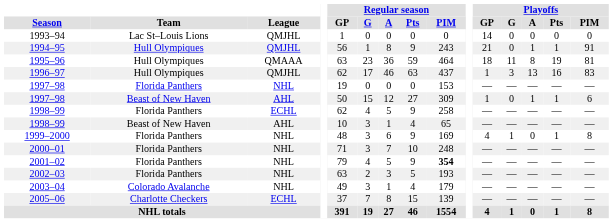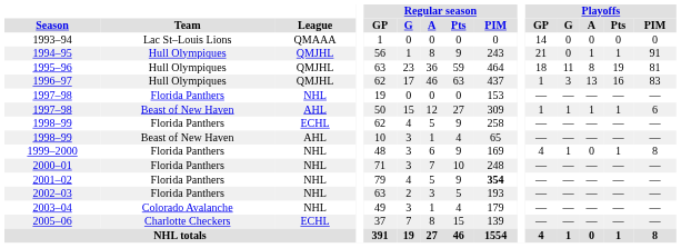 <table border="0" cellpadding="1" cellspacing="0" style="text-align:center; width:60em">
 <tr bgcolor="#e0e0e0">
 <th colspan="3" bgcolor="#ffffff"> </th>
 <th rowspan="99" bgcolor="#ffffff"> </th>
 <th colspan="5"><a href='#'>Regular season</a></th>
 <th rowspan="99" bgcolor="#ffffff"> </th>
 <th colspan="5"><a href='#'>Playoffs</a></th>
 </tr>
 <tr bgcolor="#e0e0e0">
 <th><a href='#'>Season</a></th>
 <th>Team</th>
 <th>League</th>
 <th>GP</th>
 <th><a href='#'>G</a></th>
 <th><a href='#'>A</a></th>
 <th><a href='#'>Pts</a></th>
 <th><a href='#'>PIM</a></th>
 <th>GP</th>
 <th>G</th>
 <th>A</th>
 <th>Pts</th>
 <th>PIM</th>
 </tr>
 <tr>
 <td>1993–94</td>
 <td>Lac St–Louis Lions</td>
-<td>QMJHL</td>
+<td>QMAAA</td>
 <td>1</td>
 <td>0</td>
 <td>0</td>
 <td>0</td>
 <td>0</td>
 <td>14</td>
 <td>0</td>
 <td>0</td>
 <td>0</td>
 <td>0</td>
 </tr>
 <tr bgcolor="#f0f0f0">
 <td><a href='#'>1994–95</a></td>
 <td><a href='#'>Hull Olympiques</a></td>
 <td><a href='#'>QMJHL</a></td>
 <td>56</td>
 <td>1</td>
 <td>8</td>
 <td>9</td>
 <td>243</td>
 <td>21</td>
 <td>0</td>
 <td>1</td>
 <td>1</td>
 <td>91</td>
 </tr>
 <tr>
 <td><a href='#'>1995–96</a></td>
 <td>Hull Olympiques</td>
-<td>QMAAA</td>
+<td>QMJHL</td>
 <td>63</td>
 <td>23</td>
 <td>36</td>
 <td>59</td>
 <td>464</td>
 <td>18</td>
 <td>11</td>
 <td>8</td>
 <td>19</td>
 <td>81</td>
 </tr>
 <tr bgcolor="#f0f0f0">
 <td><a href='#'>1996–97</a></td>
 <td>Hull Olympiques</td>
 <td>QMJHL</td>
 <td>62</td>
 <td>17</td>
 <td>46</td>
 <td>63</td>
 <td>437</td>
 <td>1</td>
 <td>3</td>
 <td>13</td>
 <td>16</td>
 <td>83</td>
 </tr>
 <tr>
 <td><a href='#'>1997–98</a></td>
 <td><a href='#'>Florida Panthers</a></td>
 <td><a href='#'>NHL</a></td>
 <td>19</td>
 <td>0</td>
 <td>0</td>
 <td>0</td>
 <td>153</td>
 <td>—</td>
 <td>—</td>
 <td>—</td>
 <td>—</td>
 <td>—</td>
 </tr>
 <tr bgcolor="#f0f0f0">
 <td><a href='#'>1997–98</a></td>
 <td><a href='#'>Beast of New Haven</a></td>
 <td><a href='#'>AHL</a></td>
 <td>50</td>
 <td>15</td>
 <td>12</td>
 <td>27</td>
 <td>309</td>
 <td>1</td>
-<td>0</td>
+<td>1</td>
 <td>1</td>
 <td>1</td>
 <td>6</td>
 </tr>
 <tr>
 <td><a href='#'>1998–99</a></td>
 <td>Florida Panthers</td>
 <td><a href='#'>ECHL</a></td>
 <td>62</td>
 <td>4</td>
 <td>5</td>
 <td>9</td>
 <td>258</td>
 <td>—</td>
 <td>—</td>
 <td>—</td>
 <td>—</td>
 <td>—</td>
 </tr>
 <tr bgcolor="#f0f0f0">
 <td><a href='#'>1998–99</a></td>
 <td>Beast of New Haven</td>
 <td>AHL</td>
 <td>10</td>
 <td>3</td>
 <td>1</td>
 <td>4</td>
 <td>65</td>
 <td>—</td>
 <td>—</td>
 <td>—</td>
 <td>—</td>
 <td>—</td>
 </tr>
 <tr>
 <td><a href='#'>1999–2000</a></td>
 <td>Florida Panthers</td>
 <td>NHL</td>
 <td>48</td>
 <td>3</td>
 <td>6</td>
 <td>9</td>
 <td>169</td>
 <td>4</td>
 <td>1</td>
 <td>0</td>
 <td>1</td>
 <td>8</td>
 </tr>
 <tr bgcolor="#f0f0f0">
 <td><a href='#'>2000–01</a></td>
 <td>Florida Panthers</td>
 <td>NHL</td>
 <td>71</td>
 <td>3</td>
 <td>7</td>
 <td>10</td>
 <td>248</td>
 <td>—</td>
 <td>—</td>
 <td>—</td>
 <td>—</td>
 <td>—</td>
 </tr>
 <tr>
 <td><a href='#'>2001–02</a></td>
 <td>Florida Panthers</td>
 <td>NHL</td>
 <td>79</td>
 <td>4</td>
 <td>5</td>
 <td>9</td>
 <td><strong>354</strong></td>
 <td>—</td>
 <td>—</td>
 <td>—</td>
 <td>—</td>
 <td>—</td>
 </tr>
 <tr bgcolor="#f0f0f0">
 <td><a href='#'>2002–03</a></td>
 <td>Florida Panthers</td>
 <td>NHL</td>
 <td>63</td>
 <td>2</td>
 <td>3</td>
 <td>5</td>
 <td>193</td>
 <td>—</td>
 <td>—</td>
 <td>—</td>
 <td>—</td>
 <td>—</td>
 </tr>
 <tr>
 <td><a href='#'>2003–04</a></td>
 <td><a href='#'>Colorado Avalanche</a></td>
 <td>NHL</td>
 <td>49</td>
 <td>3</td>
 <td>1</td>
 <td>4</td>
 <td>179</td>
 <td>—</td>
 <td>—</td>
 <td>—</td>
 <td>—</td>
 <td>—</td>
 </tr>
 <tr bgcolor="#f0f0f0">
 <td><a href='#'>2005–06</a></td>
 <td><a href='#'>Charlotte Checkers</a></td>
 <td><a href='#'>ECHL</a></td>
 <td>37</td>
 <td>7</td>
 <td>8</td>
 <td>15</td>
 <td>139</td>
 <td>—</td>
 <td>—</td>
 <td>—</td>
 <td>—</td>
 <td>—</td>
 </tr>
 <tr bgcolor="#e0e0e0">
 <th colspan="3">NHL totals</th>
 <th>391</th>
 <th>19</th>
 <th>27</th>
 <th>46</th>
 <th>1554</th>
 <th>4</th>
 <th>1</th>
 <th>0</th>
 <th>1</th>
 <th>8</th>
 </tr>
 </table>
